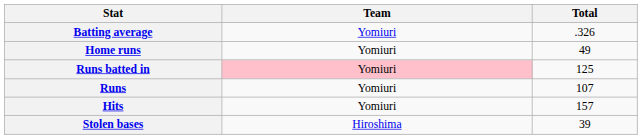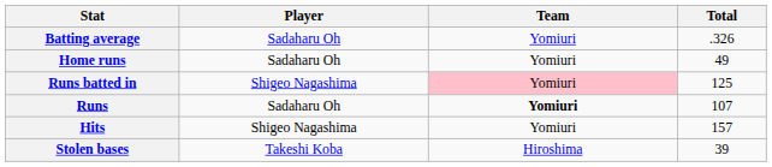 <table class="wikitable" style="text-align:center;">
 <tr>
 <th scope="col" width="7%">Stat</th>
+<th scope="col" width="10%">Player</th>
 <th scope="col" width="10%">Team</th>
 <th scope="col" width="3%">Total</th>
 </tr>
 <tr>
 <th scope="row" style="text-align:center;"><a href='#'>Batting average</a></th>
+<td><a href='#'>Sadaharu Oh</a></td>
 <td><a href='#'>Yomiuri</a></td>
 <td>.326</td>
 </tr>
 <tr>
 <th scope="row" style="text-align:center;"><a href='#'>Home runs</a></th>
+<td>Sadaharu Oh</td>
 <td>Yomiuri</td>
 <td>49</td>
 </tr>
 <tr>
 <th scope="row" style="text-align:center;"><a href='#'>Runs batted in</a></th>
+<td><a href='#'>Shigeo Nagashima</a></td>
 <td style="background: pink;">Yomiuri</td>
 <td>125</td>
 </tr>
 <tr>
 <th scope="row" style="text-align:center;"><a href='#'>Runs</a></th>
-<td>Yomiuri</td>
+<td>Sadaharu Oh</td>
+<td><strong>Yomiuri</strong></td>
 <td>107</td>
 </tr>
 <tr>
 <th scope="row" style="text-align:center;"><a href='#'>Hits</a></th>
+<td>Shigeo Nagashima</td>
 <td>Yomiuri</td>
 <td>157</td>
 </tr>
 <tr>
 <th scope="row" style="text-align:center;"><a href='#'>Stolen bases</a></th>
+<td><a href='#'>Takeshi Koba</a></td>
 <td><a href='#'>Hiroshima</a></td>
 <td>39</td>
 </tr>
 </table>
